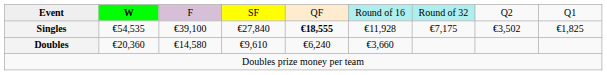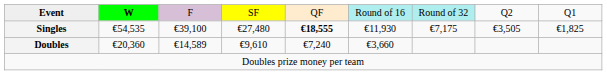 <table class=wikitable style=font-size:90%;text-align:center>
 <tr>
 <td style="width:130px; background:#efefef;"><strong>Event</strong></td>
 <td style="width:80px; background:lime;"><strong>W</strong></td>
 <td style="width:85px; background:thistle;">F</td>
 <td style="width:85px; background:#ff0;">SF</td>
 <td style="width:85px; background:#ffebcd;">QF</td>
 <td style="width:85px; background:#afeeee;">Round of 16</td>
 <td style="width:85px; background:#afeeee;">Round of 32</td>
 <td width=85>Q2</td>
 <td width=85>Q1</td>
 </tr>
 <tr>
 <td style="background:#f3f3f3;"><strong>Singles</strong></td>
 <td>€54,535</td>
 <td>€39,100</td>
-<td>€27,840</td>
+<td>€27,480</td>
 <td><strong>€18,555</strong></td>
-<td>€11,928</td>
+<td>€11,930</td>
 <td>€7,175</td>
-<td>€3,502</td>
+<td>€3,505</td>
 <td>€1,825</td>
 </tr>
 <tr>
 <td style="background:#f3f3f3;"><strong>Doubles</strong></td>
 <td>€20,360</td>
-<td>€14,580</td>
+<td>€14,589</td>
 <td>€9,610</td>
-<td>€6,240</td>
+<td>€7,240</td>
 <td>€3,660</td>
 <td></td>
 <td></td>
 <td></td>
 </tr>
 <tr>
 <td colspan=10>Doubles prize money per team</td>
 </tr>
 </table>
